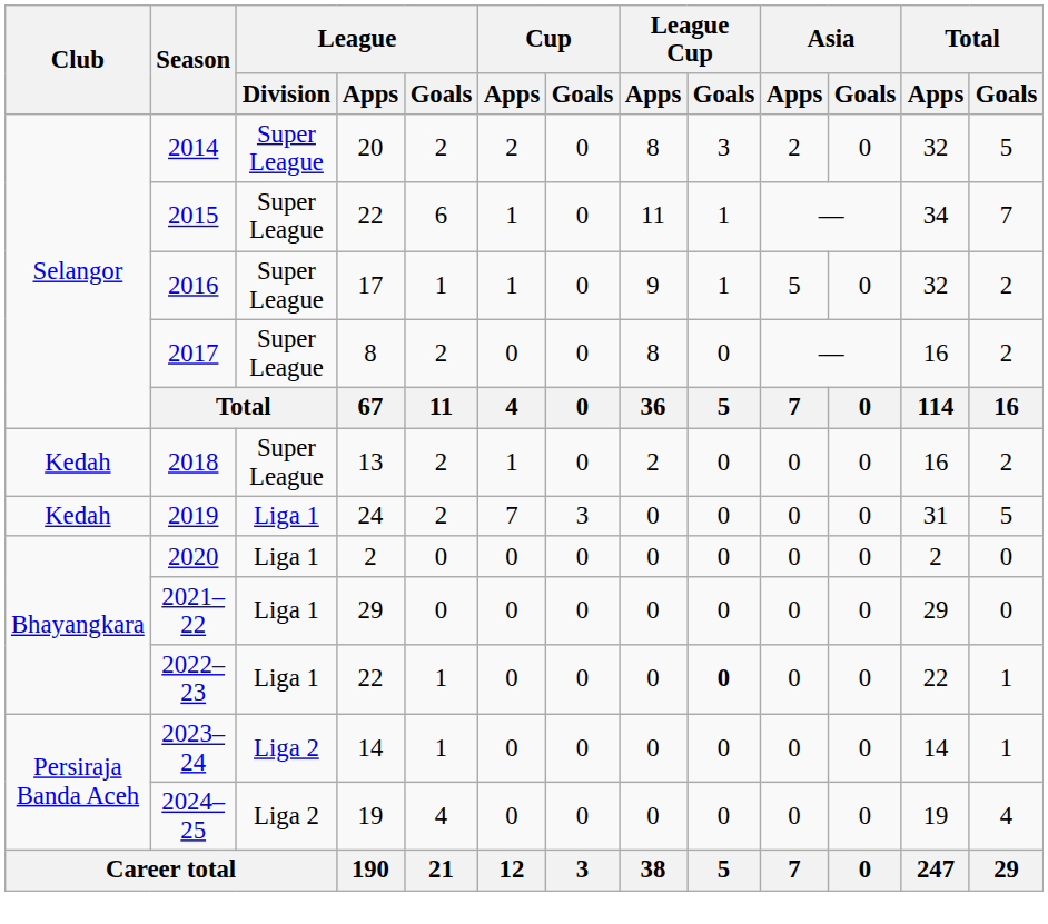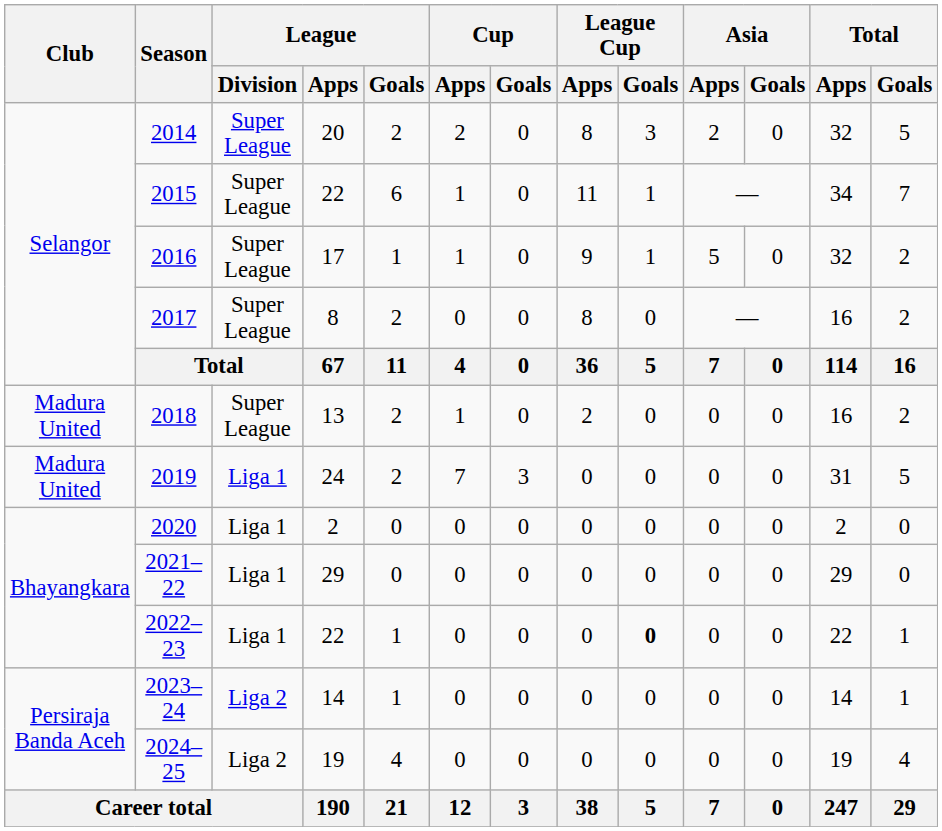 <table class=wikitable style="text-align:center">
 <tr>
 <th rowspan=2>Club</th>
 <th rowspan=2>Season</th>
 <th colspan=3>League</th>
 <th colspan=2>Cup</th>
 <th colspan=2>League Cup</th>
 <th colspan=2>Asia</th>
 <th colspan=2>Total</th>
 </tr>
 <tr>
 <th>Division</th>
 <th>Apps</th>
 <th>Goals</th>
 <th>Apps</th>
 <th>Goals</th>
 <th>Apps</th>
 <th>Goals</th>
 <th>Apps</th>
 <th>Goals</th>
 <th>Apps</th>
 <th>Goals</th>
 </tr>
 <tr>
 <td rowspan=5><a href='#'>Selangor</a></td>
 <td><a href='#'>2014</a></td>
 <td><a href='#'>Super League</a></td>
 <td>20</td>
 <td>2</td>
 <td>2</td>
 <td>0</td>
 <td>8</td>
 <td>3</td>
 <td>2</td>
 <td>0</td>
 <td>32</td>
 <td>5</td>
 </tr>
 <tr>
 <td><a href='#'>2015</a></td>
 <td>Super League</td>
 <td>22</td>
 <td>6</td>
 <td>1</td>
 <td>0</td>
 <td>11</td>
 <td>1</td>
 <td colspan=2>—</td>
 <td>34</td>
 <td>7</td>
 </tr>
 <tr>
 <td><a href='#'>2016</a></td>
 <td>Super League</td>
 <td>17</td>
 <td>1</td>
 <td>1</td>
 <td>0</td>
 <td>9</td>
 <td>1</td>
 <td>5</td>
 <td>0</td>
 <td>32</td>
 <td>2</td>
 </tr>
 <tr>
 <td><a href='#'>2017</a></td>
 <td>Super League</td>
 <td>8</td>
 <td>2</td>
 <td>0</td>
 <td>0</td>
 <td>8</td>
 <td>0</td>
 <td colspan=2>—</td>
 <td>16</td>
 <td>2</td>
 </tr>
 <tr>
 <th colspan=2>Total</th>
 <th>67</th>
 <th>11</th>
 <th>4</th>
 <th>0</th>
 <th>36</th>
 <th>5</th>
 <th>7</th>
 <th>0</th>
 <th>114</th>
 <th>16</th>
 </tr>
 <tr>
-<td rowspan=1><a href='#'>Kedah</a></td>
+<td rowspan=1><a href='#'>Madura United</a></td>
 <td><a href='#'>2018</a></td>
 <td>Super League</td>
 <td>13</td>
 <td>2</td>
 <td>1</td>
 <td>0</td>
 <td>2</td>
 <td>0</td>
 <td>0</td>
 <td>0</td>
 <td>16</td>
 <td>2</td>
 </tr>
 <tr>
-<td rowspan=1><a href='#'>Kedah</a></td>
+<td rowspan=1><a href='#'>Madura United</a></td>
 <td><a href='#'>2019</a></td>
 <td><a href='#'>Liga 1</a></td>
 <td>24</td>
 <td>2</td>
 <td>7</td>
 <td>3</td>
 <td>0</td>
 <td>0</td>
 <td>0</td>
 <td>0</td>
 <td>31</td>
 <td>5</td>
 </tr>
 <tr>
 <td rowspan=3><a href='#'>Bhayangkara</a></td>
 <td><a href='#'>2020</a></td>
 <td>Liga 1</td>
 <td>2</td>
 <td>0</td>
 <td>0</td>
 <td>0</td>
 <td>0</td>
 <td>0</td>
 <td>0</td>
 <td>0</td>
 <td>2</td>
 <td>0</td>
 </tr>
 <tr>
 <td><a href='#'>2021–22</a></td>
 <td>Liga 1</td>
 <td>29</td>
 <td>0</td>
 <td>0</td>
 <td>0</td>
 <td>0</td>
 <td>0</td>
 <td>0</td>
 <td>0</td>
 <td>29</td>
 <td>0</td>
 </tr>
 <tr>
 <td><a href='#'>2022–23</a></td>
 <td>Liga 1</td>
 <td>22</td>
 <td>1</td>
 <td>0</td>
 <td>0</td>
 <td>0</td>
 <td><strong>0</strong></td>
 <td>0</td>
 <td>0</td>
 <td>22</td>
 <td>1</td>
 </tr>
 <tr>
 <td rowspan=2><a href='#'>Persiraja Banda Aceh</a></td>
 <td><a href='#'>2023–24</a></td>
 <td><a href='#'>Liga 2</a></td>
 <td>14</td>
 <td>1</td>
 <td>0</td>
 <td>0</td>
 <td>0</td>
 <td>0</td>
 <td>0</td>
 <td>0</td>
 <td>14</td>
 <td>1</td>
 </tr>
 <tr>
 <td><a href='#'>2024–25</a></td>
 <td>Liga 2</td>
 <td>19</td>
 <td>4</td>
 <td>0</td>
 <td>0</td>
 <td>0</td>
 <td>0</td>
 <td>0</td>
 <td>0</td>
 <td>19</td>
 <td>4</td>
 </tr>
 <tr>
 <th colspan=3>Career total</th>
 <th>190</th>
 <th>21</th>
 <th>12</th>
 <th>3</th>
 <th>38</th>
 <th>5</th>
 <th>7</th>
 <th>0</th>
 <th>247</th>
 <th>29</th>
 </tr>
 </table>
